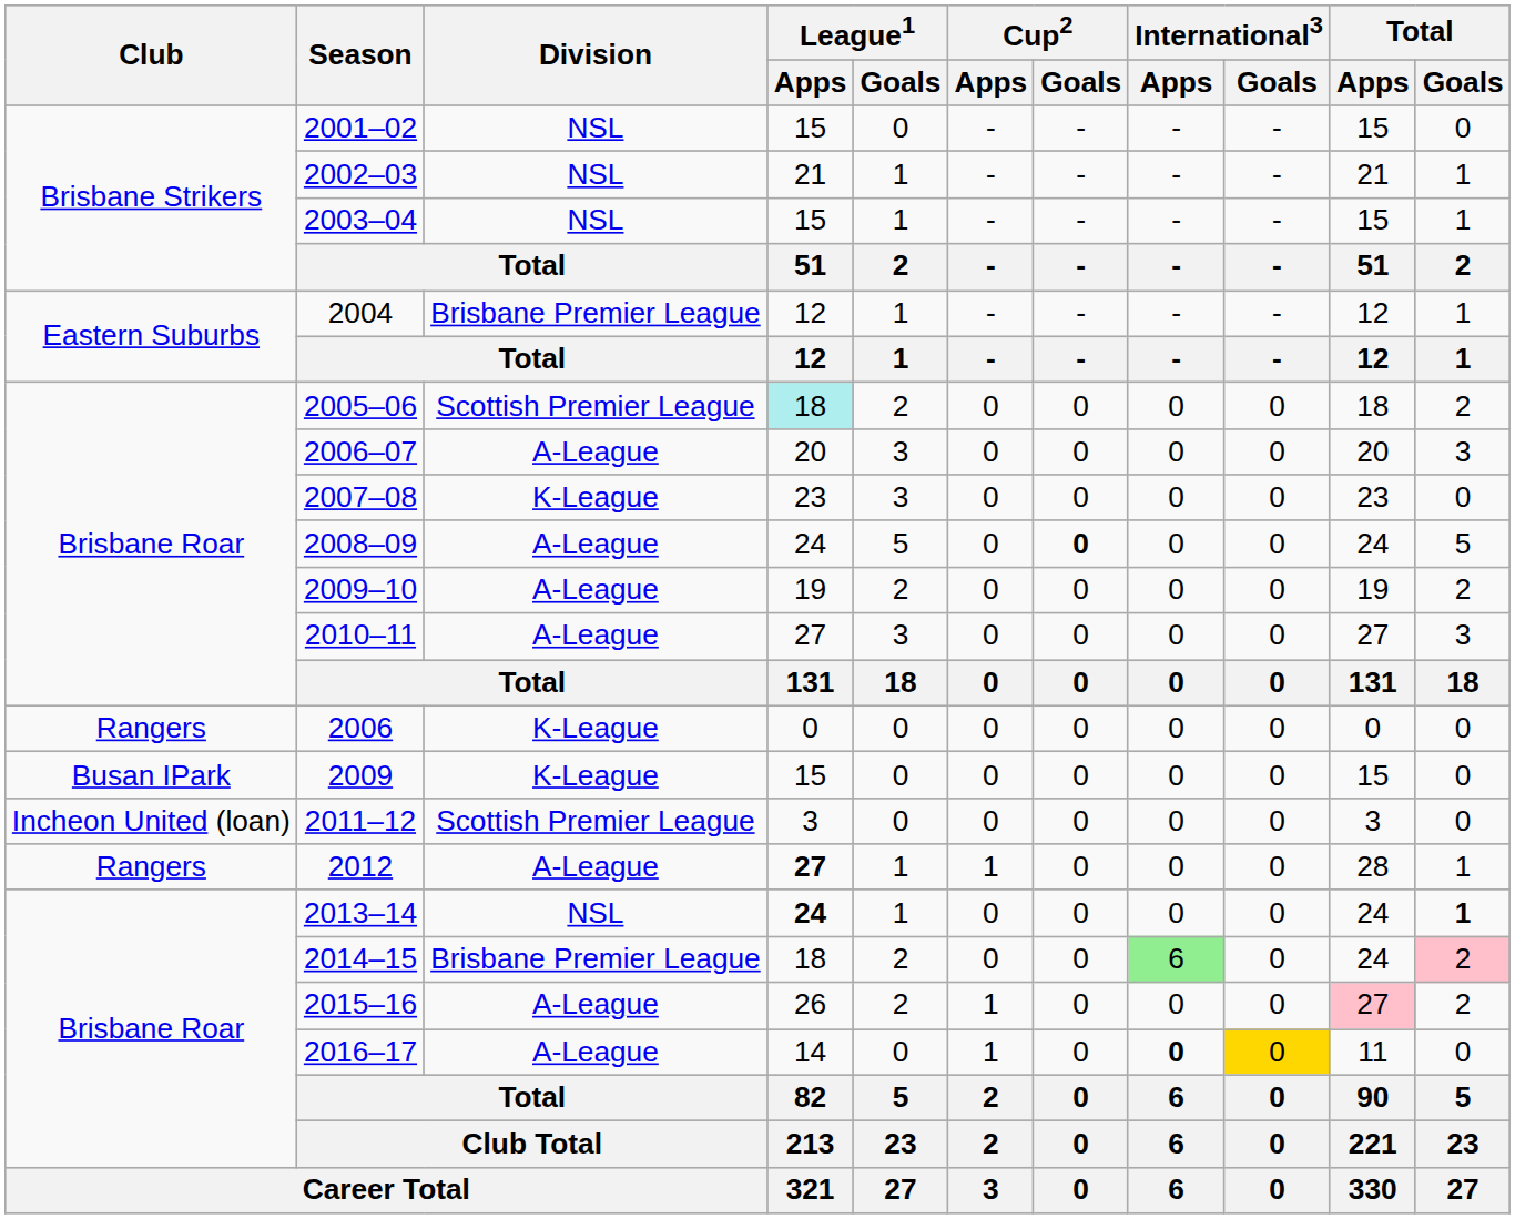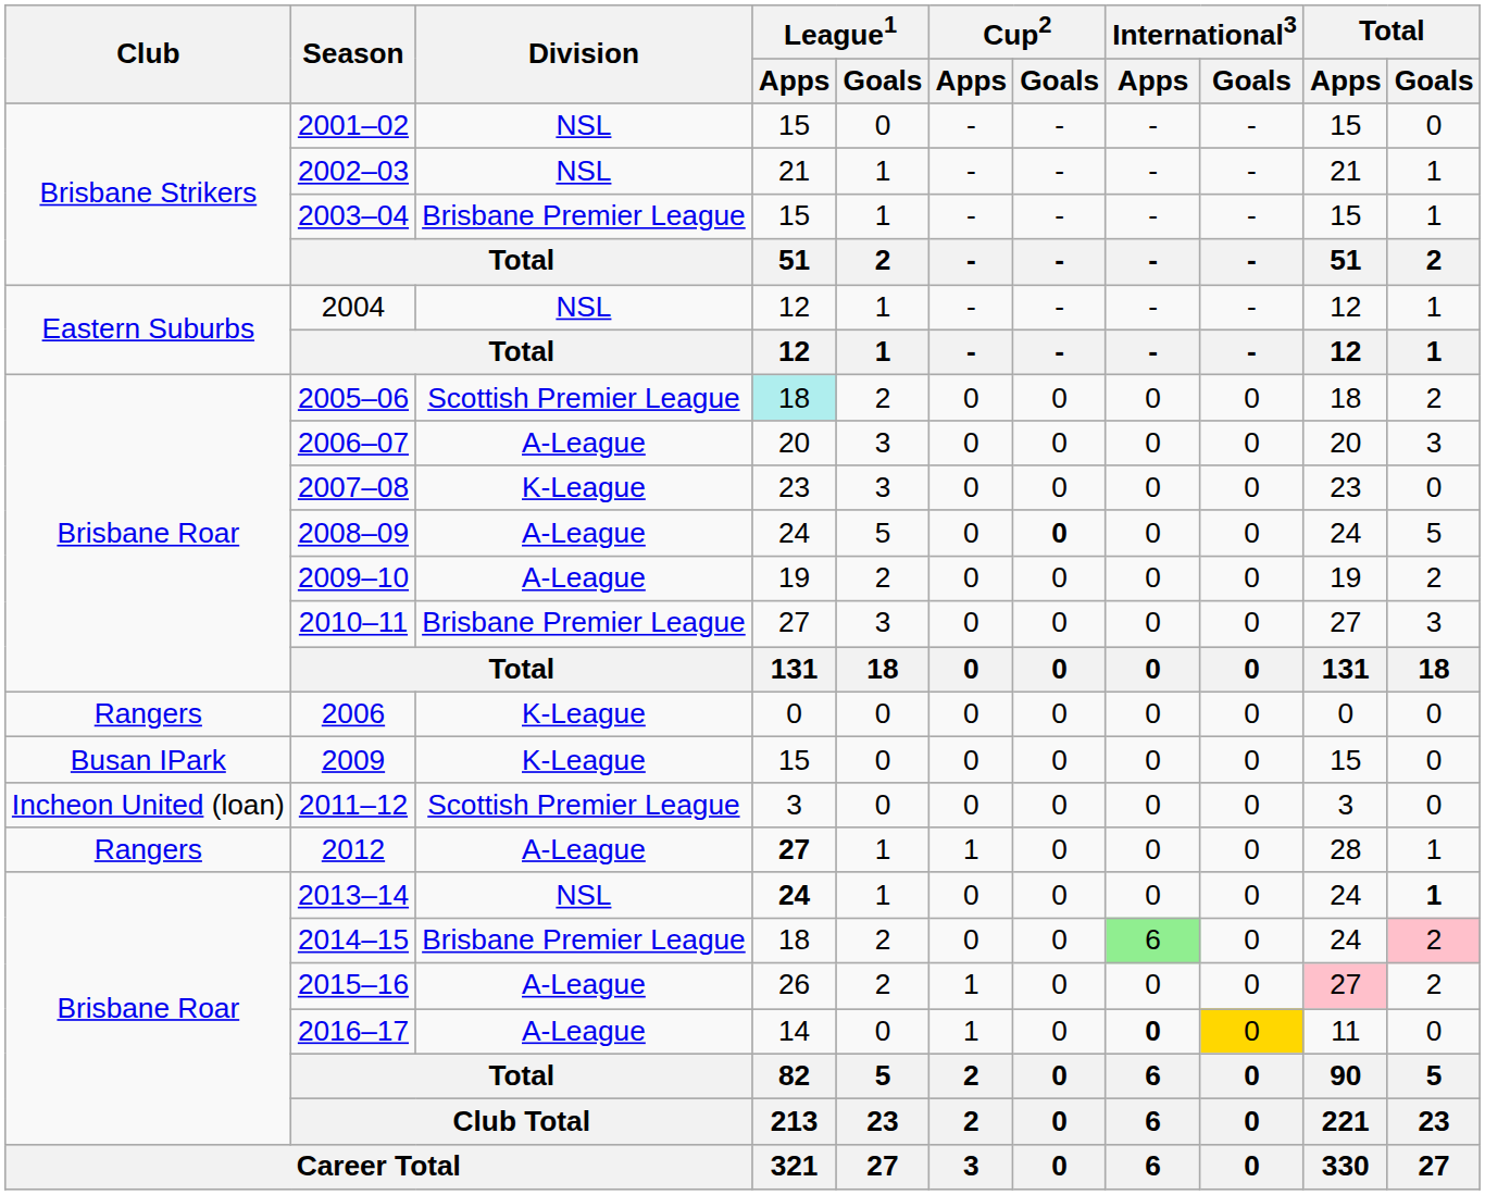 <table class="wikitable" style="text-align: center">
 <tr>
 <th rowspan="2">Club</th>
 <th rowspan="2">Season</th>
 <th rowspan="2">Division</th>
 <th colspan="2">League<sup>1</sup></th>
 <th colspan="2">Cup<sup>2</sup></th>
 <th colspan="2">International<sup>3</sup></th>
 <th colspan="2">Total</th>
 </tr>
 <tr>
 <th>Apps</th>
 <th>Goals</th>
 <th>Apps</th>
 <th>Goals</th>
 <th>Apps</th>
 <th>Goals</th>
 <th>Apps</th>
 <th>Goals</th>
 </tr>
 <tr>
 <td rowspan="4" valign="center"><a href='#'>Brisbane Strikers</a></td>
 <td><a href='#'>2001–02</a></td>
 <td><a href='#'>NSL</a></td>
 <td>15</td>
 <td>0</td>
 <td>-</td>
 <td>-</td>
 <td>-</td>
 <td>-</td>
 <td>15</td>
 <td>0</td>
 </tr>
 <tr>
 <td><a href='#'>2002–03</a></td>
 <td><a href='#'>NSL</a></td>
 <td>21</td>
 <td>1</td>
 <td>-</td>
 <td>-</td>
 <td>-</td>
 <td>-</td>
 <td>21</td>
 <td>1</td>
 </tr>
 <tr>
 <td><a href='#'>2003–04</a></td>
-<td><a href='#'>NSL</a></td>
+<td><a href='#'>Brisbane Premier League</a></td>
 <td>15</td>
 <td>1</td>
 <td>-</td>
 <td>-</td>
 <td>-</td>
 <td>-</td>
 <td>15</td>
 <td>1</td>
 </tr>
 <tr>
 <th colspan="2">Total</th>
 <th>51</th>
 <th>2</th>
 <th>-</th>
 <th>-</th>
 <th>-</th>
 <th>-</th>
 <th>51</th>
 <th>2</th>
 </tr>
 <tr>
 <td rowspan="2" valign="center"><a href='#'>Eastern Suburbs</a></td>
 <td>2004</td>
-<td><a href='#'>Brisbane Premier League</a></td>
+<td><a href='#'>NSL</a></td>
 <td>12</td>
 <td>1</td>
 <td>-</td>
 <td>-</td>
 <td>-</td>
 <td>-</td>
 <td>12</td>
 <td>1</td>
 </tr>
 <tr>
 <th colspan="2">Total</th>
 <th>12</th>
 <th>1</th>
 <th>-</th>
 <th>-</th>
 <th>-</th>
 <th>-</th>
 <th>12</th>
 <th>1</th>
 </tr>
 <tr>
 <td rowspan="7" valign="center"><a href='#'>Brisbane Roar</a></td>
 <td><a href='#'>2005–06</a></td>
 <td><a href='#'>Scottish Premier League</a></td>
 <td style="background: paleturquoise;">18</td>
 <td>2</td>
 <td>0</td>
 <td>0</td>
 <td>0</td>
 <td>0</td>
 <td>18</td>
 <td>2</td>
 </tr>
 <tr>
 <td><a href='#'>2006–07</a></td>
 <td><a href='#'>A-League</a></td>
 <td>20</td>
 <td>3</td>
 <td>0</td>
 <td>0</td>
 <td>0</td>
 <td>0</td>
 <td>20</td>
 <td>3</td>
 </tr>
 <tr>
 <td><a href='#'>2007–08</a></td>
 <td><a href='#'>K-League</a></td>
 <td>23</td>
 <td>3</td>
 <td>0</td>
 <td>0</td>
 <td>0</td>
 <td>0</td>
 <td>23</td>
 <td>0</td>
 </tr>
 <tr>
 <td><a href='#'>2008–09</a></td>
 <td><a href='#'>A-League</a></td>
 <td>24</td>
 <td>5</td>
 <td>0</td>
 <td><strong>0</strong></td>
 <td>0</td>
 <td>0</td>
 <td>24</td>
 <td>5</td>
 </tr>
 <tr>
 <td><a href='#'>2009–10</a></td>
 <td><a href='#'>A-League</a></td>
 <td>19</td>
 <td>2</td>
 <td>0</td>
 <td>0</td>
 <td>0</td>
 <td>0</td>
 <td>19</td>
 <td>2</td>
 </tr>
 <tr>
 <td><a href='#'>2010–11</a></td>
-<td><a href='#'>A-League</a></td>
+<td><a href='#'>Brisbane Premier League</a></td>
 <td>27</td>
 <td>3</td>
 <td>0</td>
 <td>0</td>
 <td>0</td>
 <td>0</td>
 <td>27</td>
 <td>3</td>
 </tr>
 <tr>
 <th colspan="2">Total</th>
 <th>131</th>
 <th>18</th>
 <th>0</th>
 <th>0</th>
 <th>0</th>
 <th>0</th>
 <th>131</th>
 <th>18</th>
 </tr>
 <tr>
 <td valign="center"><a href='#'>Rangers</a></td>
 <td><a href='#'>2006</a></td>
 <td><a href='#'>K-League</a></td>
 <td>0</td>
 <td>0</td>
 <td>0</td>
 <td>0</td>
 <td>0</td>
 <td>0</td>
 <td>0</td>
 <td>0</td>
 </tr>
 <tr>
 <td valign="center"><a href='#'>Busan IPark</a></td>
 <td><a href='#'>2009</a></td>
 <td><a href='#'>K-League</a></td>
 <td>15</td>
 <td>0</td>
 <td>0</td>
 <td>0</td>
 <td>0</td>
 <td>0</td>
 <td>15</td>
 <td>0</td>
 </tr>
 <tr>
 <td valign="center"><a href='#'>Incheon United</a> (loan)</td>
 <td><a href='#'>2011–12</a></td>
 <td><a href='#'>Scottish Premier League</a></td>
 <td>3</td>
 <td>0</td>
 <td>0</td>
 <td>0</td>
 <td>0</td>
 <td>0</td>
 <td>3</td>
 <td>0</td>
 </tr>
 <tr>
 <td valign="center"><a href='#'>Rangers</a></td>
 <td><a href='#'>2012</a></td>
 <td><a href='#'>A-League</a></td>
 <td><strong>27</strong></td>
 <td>1</td>
 <td>1</td>
 <td>0</td>
 <td>0</td>
 <td>0</td>
 <td>28</td>
 <td>1</td>
 </tr>
 <tr>
 <td rowspan="6" valign="center"><a href='#'>Brisbane Roar</a></td>
 <td><a href='#'>2013–14</a></td>
 <td><a href='#'>NSL</a></td>
 <td><strong>24</strong></td>
 <td>1</td>
 <td>0</td>
 <td>0</td>
 <td>0</td>
 <td>0</td>
 <td>24</td>
 <td><strong>1</strong></td>
 </tr>
 <tr>
 <td><a href='#'>2014–15</a></td>
 <td><a href='#'>Brisbane Premier League</a></td>
 <td>18</td>
 <td>2</td>
 <td>0</td>
 <td>0</td>
 <td style="background: lightgreen;">6</td>
 <td>0</td>
 <td>24</td>
 <td style="background: pink;">2</td>
 </tr>
 <tr>
 <td><a href='#'>2015–16</a></td>
 <td><a href='#'>A-League</a></td>
 <td>26</td>
 <td>2</td>
 <td>1</td>
 <td>0</td>
 <td>0</td>
 <td>0</td>
 <td style="background: pink;">27</td>
 <td>2</td>
 </tr>
 <tr>
 <td><a href='#'>2016–17</a></td>
 <td><a href='#'>A-League</a></td>
 <td>14</td>
 <td>0</td>
 <td>1</td>
 <td>0</td>
 <td><strong>0</strong></td>
 <td style="background: gold;">0</td>
 <td>11</td>
 <td>0</td>
 </tr>
 <tr>
 <th colspan="2">Total</th>
 <th>82</th>
 <th>5</th>
 <th>2</th>
 <th>0</th>
 <th>6</th>
 <th>0</th>
 <th>90</th>
 <th>5</th>
 </tr>
 <tr>
 <th colspan="2">Club Total</th>
 <th>213</th>
 <th>23</th>
 <th>2</th>
 <th>0</th>
 <th>6</th>
 <th>0</th>
 <th>221</th>
 <th>23</th>
 </tr>
 <tr>
 <th colspan="3">Career Total</th>
 <th>321</th>
 <th>27</th>
 <th>3</th>
 <th>0</th>
 <th>6</th>
 <th>0</th>
 <th>330</th>
 <th>27</th>
 </tr>
 </table>
